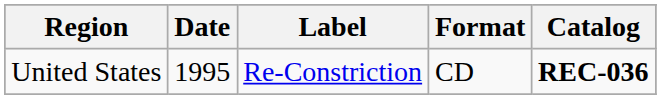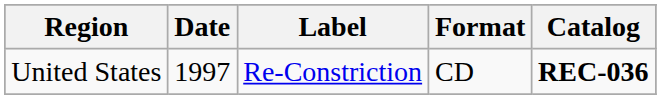 <table class="wikitable">
 <tr>
 <th>Region</th>
 <th>Date</th>
 <th>Label</th>
 <th>Format</th>
 <th>Catalog</th>
 </tr>
 <tr>
 <td>United States</td>
-<td>1995</td>
+<td>1997</td>
 <td><a href='#'>Re-Constriction</a></td>
 <td>CD</td>
 <td><strong>REC-036</strong></td>
 </tr>
 </table>
